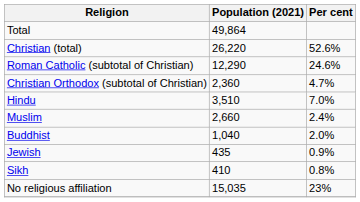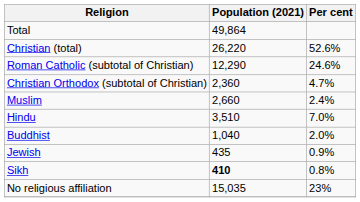 <table class="wikitable">
 <tr>
 <th>Religion </th>
 <th>Population (2021)</th>
 <th>Per cent</th>
 </tr>
 <tr>
 <td>Total</td>
 <td>49,864</td>
 </tr>
 <tr>
 <td><a href='#'>Christian</a> (total)</td>
 <td>26,220</td>
 <td>52.6%</td>
 </tr>
 <tr>
 <td><a href='#'>Roman Catholic</a> (subtotal of Christian)</td>
 <td>12,290</td>
 <td>24.6%</td>
 </tr>
 <tr>
 <td><a href='#'>Christian Orthodox</a> (subtotal of Christian)</td>
 <td>2,360</td>
 <td>4.7%</td>
 </tr>
 <tr>
+<td><a href='#'>Muslim</a></td>
+<td>2,660</td>
+<td>2.4%</td>
+</tr>
+<tr>
 <td><a href='#'>Hindu</a></td>
 <td>3,510</td>
 <td>7.0%</td>
-</tr>
-<tr>
-<td><a href='#'>Muslim</a></td>
-<td>2,660</td>
-<td>2.4%</td>
 </tr>
 <tr>
 <td><a href='#'>Buddhist</a></td>
 <td>1,040</td>
 <td>2.0%</td>
 </tr>
 <tr>
 <td><a href='#'>Jewish</a></td>
 <td>435</td>
 <td>0.9%</td>
 </tr>
 <tr>
 <td><a href='#'>Sikh</a></td>
-<td>410</td>
+<td><strong>410</strong></td>
 <td>0.8%</td>
 </tr>
 <tr>
 <td>No religious affiliation</td>
 <td>15,035</td>
 <td>23%</td>
 </tr>
 <tr>
 </tr>
 </table>
